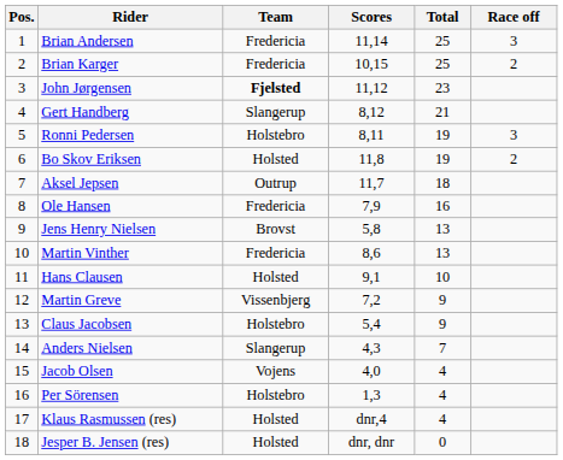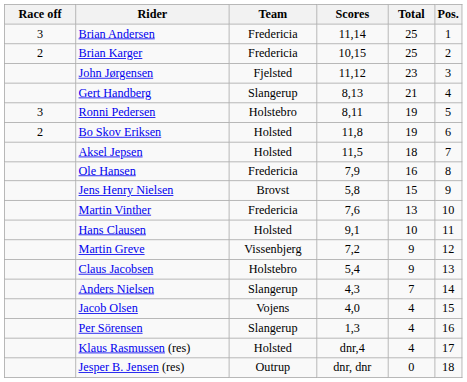 <table class=wikitable style="font-size:93%;">
 <tr>
-<th width=25px>Pos.</th>
+<th width=80px>Race off</th>
 <th width=180px>Rider</th>
 <th width=100px>Team</th>
 <th width=80px>Scores</th>
 <th width=50px>Total</th>
-<th width=80px>Race off</th>
+<th width=25px>Pos.</th>
 </tr>
 <tr align=center>
-<td>1</td>
+<td>3</td>
 <td align=left><a href='#'>Brian Andersen</a></td>
 <td>Fredericia</td>
 <td>11,14</td>
 <td>25</td>
-<td>3</td>
+<td>1</td>
 </tr>
 <tr align=center>
 <td>2</td>
 <td align=left><a href='#'>Brian Karger</a></td>
 <td>Fredericia</td>
 <td>10,15</td>
 <td>25</td>
 <td>2</td>
 </tr>
 <tr align=center>
-<td>3</td>
+<td></td>
 <td align=left><a href='#'>John Jørgensen</a></td>
-<td><strong>Fjelsted</strong></td>
+<td>Fjelsted</td>
 <td>11,12</td>
 <td>23</td>
-<td></td>
+<td>3</td>
 </tr>
 <tr align=center>
-<td>4</td>
+<td></td>
 <td align=left><a href='#'>Gert Handberg</a></td>
 <td>Slangerup</td>
-<td>8,12</td>
+<td>8,13</td>
 <td>21</td>
-<td></td>
+<td>4</td>
 </tr>
 <tr align=center>
-<td>5</td>
+<td>3</td>
 <td align=left><a href='#'>Ronni Pedersen</a></td>
 <td>Holstebro</td>
 <td>8,11</td>
 <td>19</td>
-<td>3</td>
+<td>5</td>
 </tr>
 <tr align=center>
-<td>6</td>
+<td>2</td>
 <td align=left><a href='#'>Bo Skov Eriksen</a></td>
 <td>Holsted</td>
 <td>11,8</td>
 <td>19</td>
-<td>2</td>
+<td>6</td>
 </tr>
 <tr align=center>
+<td></td>
+<td align=left><a href='#'>Aksel Jepsen</a></td>
+<td>Holsted</td>
+<td>11,5</td>
+<td>18</td>
 <td>7</td>
-<td align=left><a href='#'>Aksel Jepsen</a></td>
-<td>Outrup</td>
-<td>11,7</td>
-<td>18</td>
-<td></td>
 </tr>
 <tr align=center>
-<td>8</td>
+<td></td>
 <td align=left><a href='#'>Ole Hansen</a></td>
 <td>Fredericia</td>
 <td>7,9</td>
 <td>16</td>
-<td></td>
+<td>8</td>
 </tr>
 <tr align=center>
-<td>9</td>
+<td></td>
 <td align=left><a href='#'>Jens Henry Nielsen</a></td>
 <td>Brovst</td>
 <td>5,8</td>
-<td>13</td>
-<td></td>
+<td>15</td>
+<td>9</td>
 </tr>
 <tr align=center>
-<td>10</td>
+<td></td>
 <td align=left><a href='#'>Martin Vinther</a></td>
 <td>Fredericia</td>
-<td>8,6</td>
+<td>7,6</td>
 <td>13</td>
-<td></td>
+<td>10</td>
 </tr>
 <tr align=center>
-<td>11</td>
+<td></td>
 <td align=left><a href='#'>Hans Clausen</a></td>
 <td>Holsted</td>
 <td>9,1</td>
 <td>10</td>
-<td></td>
+<td>11</td>
 </tr>
 <tr align=center>
-<td>12</td>
+<td></td>
 <td align=left><a href='#'>Martin Greve</a></td>
 <td>Vissenbjerg</td>
 <td>7,2</td>
 <td>9</td>
-<td></td>
+<td>12</td>
 </tr>
 <tr align=center>
-<td>13</td>
+<td></td>
 <td align=left><a href='#'>Claus Jacobsen</a></td>
 <td>Holstebro</td>
 <td>5,4</td>
 <td>9</td>
-<td></td>
+<td>13</td>
 </tr>
 <tr align=center>
-<td>14</td>
+<td></td>
 <td align=left><a href='#'>Anders Nielsen</a></td>
 <td>Slangerup</td>
 <td>4,3</td>
 <td>7</td>
-<td></td>
+<td>14</td>
 </tr>
 <tr align=center>
-<td>15</td>
+<td></td>
 <td align=left><a href='#'>Jacob Olsen</a></td>
 <td>Vojens</td>
 <td>4,0</td>
 <td>4</td>
-<td></td>
+<td>15</td>
 </tr>
 <tr align=center>
-<td>16</td>
+<td></td>
 <td align=left><a href='#'>Per Sörensen</a></td>
-<td>Holstebro</td>
+<td>Slangerup</td>
 <td>1,3</td>
 <td>4</td>
-<td></td>
+<td>16</td>
 </tr>
 <tr align=center>
-<td>17</td>
+<td></td>
 <td align=left><a href='#'>Klaus Rasmussen</a> (res)</td>
 <td>Holsted</td>
 <td>dnr,4</td>
 <td>4</td>
-<td></td>
+<td>17</td>
 </tr>
 <tr align=center>
-<td>18</td>
+<td></td>
 <td align=left><a href='#'>Jesper B. Jensen</a> (res)</td>
-<td>Holsted</td>
+<td>Outrup</td>
 <td>dnr, dnr</td>
 <td>0</td>
-<td></td>
+<td>18</td>
 </tr>
 </table>
